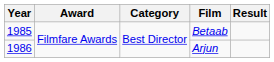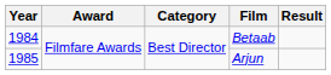 <table class="wikitable">
 <tr>
 <th>Year</th>
 <th>Award</th>
 <th>Category</th>
 <th>Film</th>
 <th>Result</th>
 </tr>
 <tr>
-<td><a href='#'>1985</a></td>
+<td><a href='#'>1984</a></td>
 <td rowspan="2"><a href='#'>Filmfare Awards</a></td>
 <td rowspan="2"><a href='#'>Best Director</a></td>
 <td><em><a href='#'>Betaab</a></em></td>
 <td></td>
 </tr>
 <tr>
-<td><a href='#'>1986</a></td>
+<td><a href='#'>1985</a></td>
 <td><em><a href='#'>Arjun</a></em></td>
 <td></td>
 </tr>
 </table>
